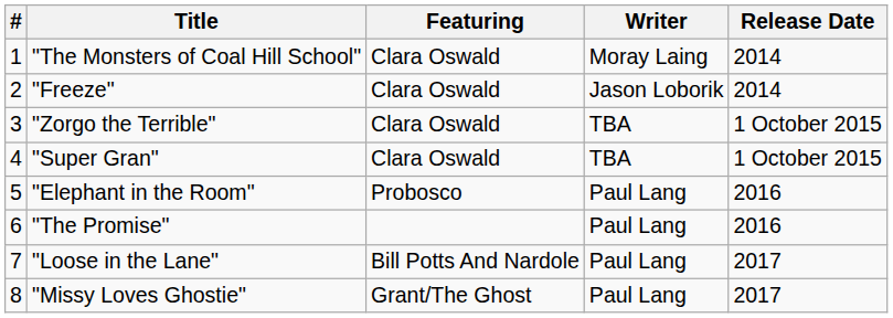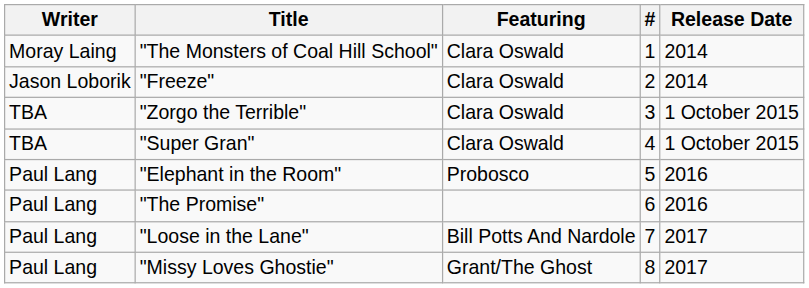 <table class="wikitable">
 <tr>
-<th>#</th>
+<th>Writer</th>
 <th>Title</th>
 <th>Featuring</th>
-<th>Writer</th>
+<th>#</th>
 <th>Release Date</th>
 </tr>
 <tr>
-<td>1</td>
+<td>Moray Laing</td>
 <td>"The Monsters of Coal Hill School"</td>
 <td>Clara Oswald</td>
-<td>Moray Laing</td>
+<td>1</td>
 <td>2014</td>
 </tr>
 <tr>
-<td>2</td>
+<td>Jason Loborik</td>
 <td>"Freeze"</td>
 <td>Clara Oswald</td>
-<td>Jason Loborik</td>
+<td>2</td>
 <td>2014</td>
 </tr>
 <tr>
-<td>3</td>
+<td>TBA</td>
 <td>"Zorgo the Terrible"</td>
 <td>Clara Oswald</td>
-<td>TBA</td>
+<td>3</td>
 <td>1 October 2015</td>
 </tr>
 <tr>
-<td>4</td>
+<td>TBA</td>
 <td>"Super Gran"</td>
 <td>Clara Oswald</td>
-<td>TBA</td>
+<td>4</td>
 <td>1 October 2015</td>
 </tr>
 <tr>
-<td>5</td>
+<td>Paul Lang</td>
 <td>"Elephant in the Room"</td>
 <td>Probosco</td>
-<td>Paul Lang</td>
+<td>5</td>
 <td>2016</td>
 </tr>
 <tr>
-<td>6</td>
+<td>Paul Lang</td>
 <td>"The Promise"</td>
 <td></td>
-<td>Paul Lang</td>
+<td>6</td>
 <td>2016</td>
 </tr>
 <tr>
-<td>7</td>
+<td>Paul Lang</td>
 <td>"Loose in the Lane"</td>
 <td>Bill Potts And Nardole</td>
-<td>Paul Lang</td>
+<td>7</td>
 <td>2017</td>
 </tr>
 <tr>
-<td>8</td>
+<td>Paul Lang</td>
 <td>"Missy Loves Ghostie"</td>
 <td>Grant/The Ghost</td>
-<td>Paul Lang</td>
+<td>8</td>
 <td>2017</td>
 </tr>
 </table>
